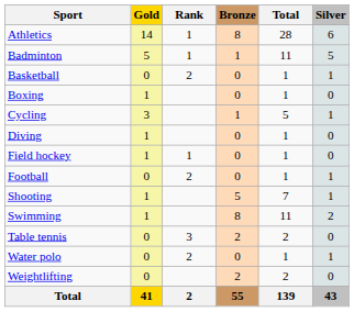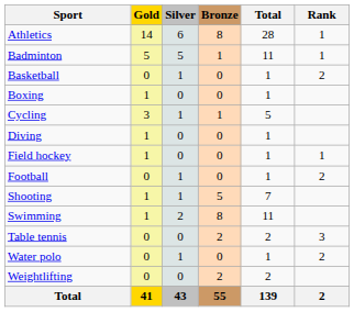 <table class="wikitable sortable" style="text-align:center; font-size:95%">
 <tr>
 <th width=150>Sport</th>
 <th style="background-color:gold; width=60;">Gold</th>
-<th width=60>Rank</th>
+<th style="background-color:silver; width=60;">Silver</th>
 <th style="background-color:#cc9966; width=60;">Bronze</th>
 <th width=60>Total</th>
-<th style="background-color:silver; width=60;">Silver</th>
+<th width=60>Rank</th>
 </tr>
 <tr>
 <td align=left> <a href='#'>Athletics</a></td>
 <td bgcolor=#f7f6a8>14</td>
-<td>1</td>
+<td bgcolor=#dce5e5>6</td>
 <td bgcolor=#ffdab9>8</td>
 <td>28</td>
-<td bgcolor=#dce5e5>6</td>
+<td>1</td>
 </tr>
 <tr>
 <td align=left> <a href='#'>Badminton</a></td>
 <td bgcolor=#f7f6a8>5</td>
-<td>1</td>
+<td bgcolor=#dce5e5>5</td>
 <td bgcolor=#ffdab9>1</td>
 <td>11</td>
-<td bgcolor=#dce5e5>5</td>
+<td>1</td>
 </tr>
 <tr>
 <td align=left> <a href='#'>Basketball</a></td>
 <td bgcolor=#f7f6a8>0</td>
-<td>2</td>
+<td bgcolor=#dce5e5>1</td>
 <td bgcolor=#ffdab9>0</td>
 <td>1</td>
-<td bgcolor=#dce5e5>1</td>
+<td>2</td>
 </tr>
 <tr>
 <td align=left> <a href='#'>Boxing</a></td>
 <td bgcolor=#f7f6a8>1</td>
-<td></td>
+<td bgcolor=#dce5e5>0</td>
 <td bgcolor=#ffdab9>0</td>
 <td>1</td>
-<td bgcolor=#dce5e5>0</td>
+<td></td>
 </tr>
 <tr>
 <td align=left> <a href='#'>Cycling</a></td>
 <td bgcolor=#f7f6a8>3</td>
-<td></td>
+<td bgcolor=#dce5e5>1</td>
 <td bgcolor=#ffdab9>1</td>
 <td>5</td>
-<td bgcolor=#dce5e5>1</td>
+<td></td>
 </tr>
 <tr>
 <td align=left> <a href='#'>Diving</a></td>
 <td bgcolor=#f7f6a8>1</td>
-<td></td>
+<td bgcolor=#dce5e5>0</td>
 <td bgcolor=#ffdab9>0</td>
 <td>1</td>
-<td bgcolor=#dce5e5>0</td>
+<td></td>
 </tr>
 <tr>
 <td align=left> <a href='#'>Field hockey</a></td>
 <td bgcolor=#f7f6a8>1</td>
-<td>1</td>
+<td bgcolor=#dce5e5>0</td>
 <td bgcolor=#ffdab9>0</td>
 <td>1</td>
-<td bgcolor=#dce5e5>0</td>
+<td>1</td>
 </tr>
 <tr>
 <td align=left> <a href='#'>Football</a></td>
 <td bgcolor=#f7f6a8>0</td>
-<td>2</td>
+<td bgcolor=#dce5e5>1</td>
 <td bgcolor=#ffdab9>0</td>
 <td>1</td>
-<td bgcolor=#dce5e5>1</td>
+<td>2</td>
 </tr>
 <tr>
 <td align=left> <a href='#'>Shooting</a></td>
 <td bgcolor=#f7f6a8>1</td>
-<td></td>
+<td bgcolor=#dce5e5>1</td>
 <td bgcolor=#ffdab9>5</td>
 <td>7</td>
-<td bgcolor=#dce5e5>1</td>
+<td></td>
 </tr>
 <tr>
 <td align=left> <a href='#'>Swimming</a></td>
 <td bgcolor=#f7f6a8>1</td>
-<td></td>
+<td bgcolor=#dce5e5>2</td>
 <td bgcolor=#ffdab9>8</td>
 <td>11</td>
-<td bgcolor=#dce5e5>2</td>
+<td></td>
 </tr>
 <tr>
 <td align=left> <a href='#'>Table tennis</a></td>
 <td bgcolor=#f7f6a8>0</td>
-<td>3</td>
+<td bgcolor=#dce5e5>0</td>
 <td bgcolor=#ffdab9>2</td>
 <td>2</td>
-<td bgcolor=#dce5e5>0</td>
+<td>3</td>
 </tr>
 <tr>
 <td align=left> <a href='#'>Water polo</a></td>
 <td bgcolor=#f7f6a8>0</td>
-<td>2</td>
+<td bgcolor=#dce5e5>1</td>
 <td bgcolor=#ffdab9>0</td>
 <td>1</td>
-<td bgcolor=#dce5e5>1</td>
+<td>2</td>
 </tr>
 <tr>
 <td align=left> <a href='#'>Weightlifting</a></td>
 <td bgcolor=#f7f6a8>0</td>
-<td></td>
+<td bgcolor=#dce5e5>0</td>
 <td bgcolor=#ffdab9>2</td>
 <td>2</td>
-<td bgcolor=#dce5e5>0</td>
+<td></td>
 </tr>
 <tr>
 <th>Total</th>
 <th style="background-color:gold; width=60;">41</th>
-<th>2</th>
+<th style="background-color:silver; width=60;">43</th>
 <th style="background-color:#cc9966; width=60;">55</th>
 <th>139</th>
-<th style="background-color:silver; width=60;">43</th>
+<th>2</th>
 </tr>
 </table>
